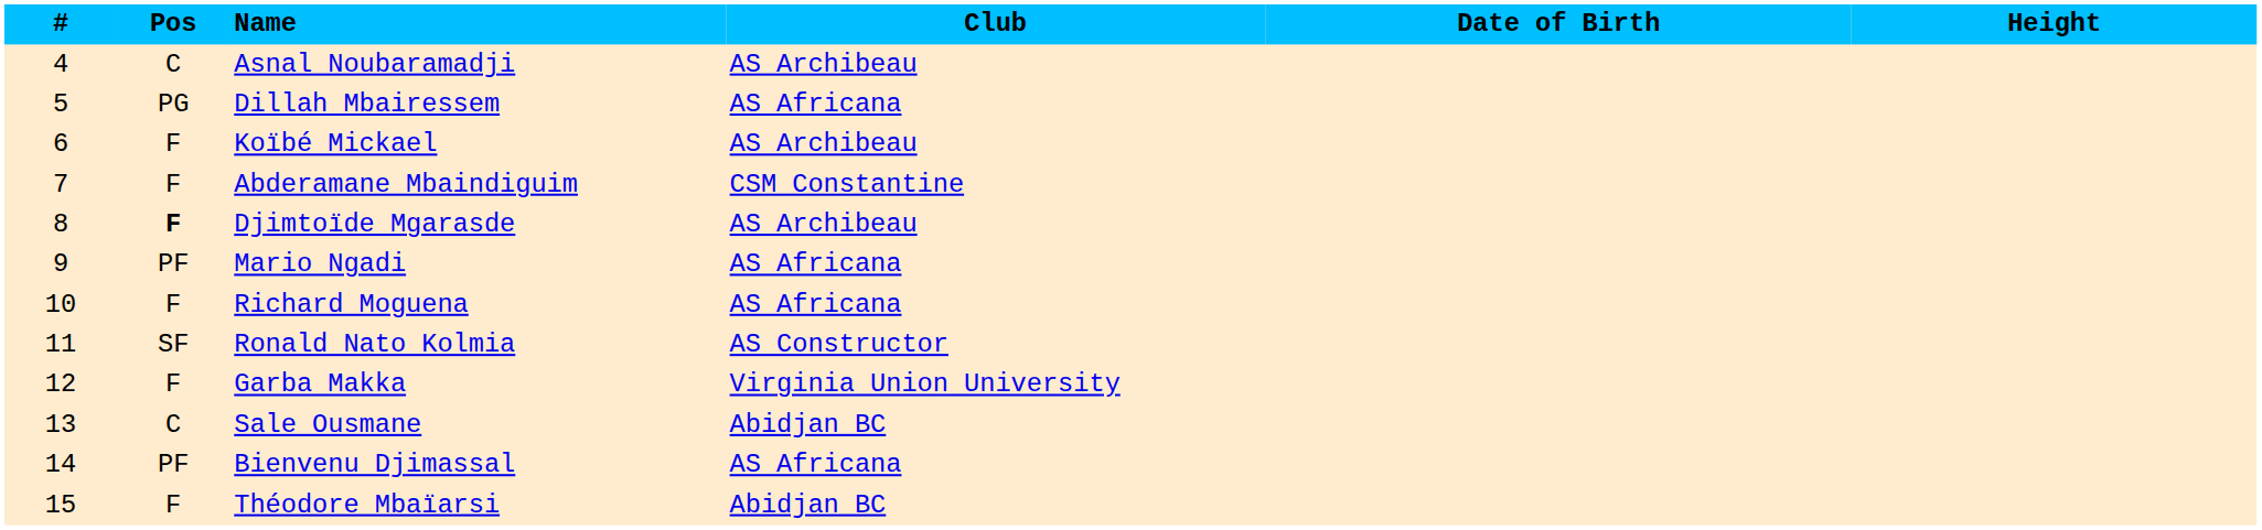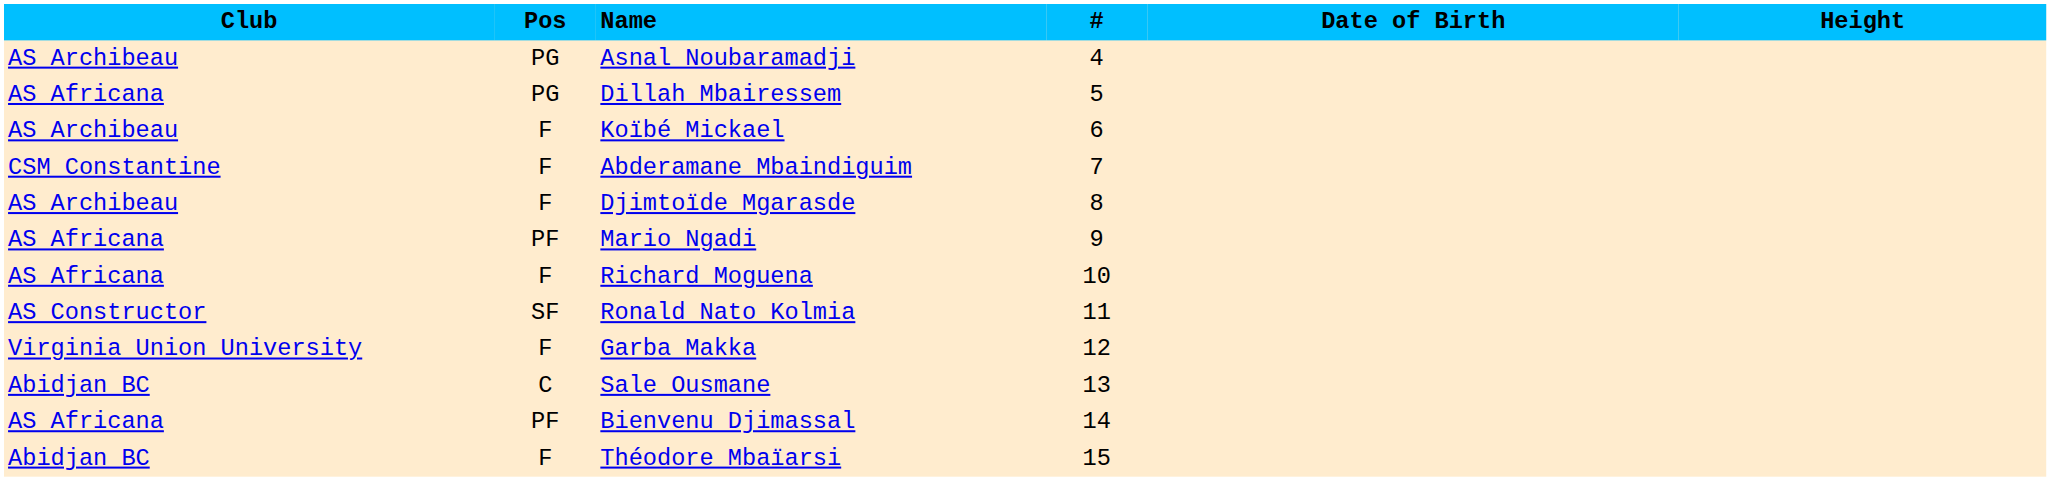 <table border=0 cellpadding=2 cellspacing=0  |- bgcolor=#FFECCE style="text-align:center; font-size:90%;" width=80%>
 <tr bgcolor=#00BFFF>
-<th width=5%>#</th>
+<th width=24%>Club</th>
 <th width=5%>Pos</th>
 <th width=22% align=left>Name</th>
-<th width=24%>Club</th>
+<th width=5%>#</th>
 <th width=26%>Date of Birth</th>
 <th width=18%>Height</th>
 </tr>
 <tr>
+<td align=left> <a href='#'>AS Archibeau</a></td>
+<td>PG</td>
+<td align=left><a href='#'>Asnal Noubaramadji</a></td>
 <td>4</td>
-<td>C</td>
-<td align=left><a href='#'>Asnal Noubaramadji</a></td>
-<td align=left> <a href='#'>AS Archibeau</a></td>
 <td align=left></td>
 <td></td>
 </tr>
 <tr>
-<td>5</td>
+<td align=left> <a href='#'>AS Africana</a></td>
 <td>PG</td>
 <td align=left><a href='#'>Dillah Mbairessem</a></td>
-<td align=left> <a href='#'>AS Africana</a></td>
+<td>5</td>
 <td align=left></td>
 <td></td>
 </tr>
 <tr>
-<td>6</td>
+<td align=left> <a href='#'>AS Archibeau</a></td>
 <td>F</td>
 <td align=left><a href='#'>Koïbé Mickael</a></td>
-<td align=left> <a href='#'>AS Archibeau</a></td>
+<td>6</td>
 <td align=left></td>
 <td></td>
 </tr>
 <tr>
-<td>7</td>
+<td align=left> <a href='#'>CSM Constantine</a></td>
 <td>F</td>
 <td align=left><a href='#'>Abderamane Mbaindiguim</a></td>
-<td align=left> <a href='#'>CSM Constantine</a></td>
+<td>7</td>
 <td align=left></td>
 <td></td>
 </tr>
 <tr>
+<td align=left> <a href='#'>AS Archibeau</a></td>
+<td>F</td>
+<td align=left><a href='#'>Djimtoïde Mgarasde</a></td>
 <td>8</td>
-<td><strong>F</strong></td>
-<td align=left><a href='#'>Djimtoïde Mgarasde</a></td>
-<td align=left> <a href='#'>AS Archibeau</a></td>
 <td align=left></td>
 <td></td>
 </tr>
 <tr>
-<td>9</td>
+<td align=left> <a href='#'>AS Africana</a></td>
 <td>PF</td>
 <td align=left><a href='#'>Mario Ngadi</a></td>
-<td align=left> <a href='#'>AS Africana</a></td>
+<td>9</td>
 <td align=left></td>
 <td></td>
 </tr>
 <tr>
-<td>10</td>
+<td align=left> <a href='#'>AS Africana</a></td>
 <td>F</td>
 <td align=left><a href='#'>Richard Moguena</a></td>
-<td align=left> <a href='#'>AS Africana</a></td>
+<td>10</td>
 <td align=left></td>
 <td></td>
 </tr>
 <tr>
-<td>11</td>
+<td align=left> <a href='#'>AS Constructor</a></td>
 <td>SF</td>
 <td align=left><a href='#'>Ronald Nato Kolmia</a></td>
-<td align=left> <a href='#'>AS Constructor</a></td>
+<td>11</td>
 <td align=left></td>
 <td></td>
 </tr>
 <tr>
-<td>12</td>
+<td align=left> <a href='#'>Virginia Union University</a></td>
 <td>F</td>
 <td align=left><a href='#'>Garba Makka</a></td>
-<td align=left> <a href='#'>Virginia Union University</a></td>
+<td>12</td>
 <td align=left></td>
 <td></td>
 </tr>
 <tr>
-<td>13</td>
+<td align=left> <a href='#'>Abidjan BC</a></td>
 <td>C</td>
 <td align=left><a href='#'>Sale Ousmane</a></td>
-<td align=left> <a href='#'>Abidjan BC</a></td>
+<td>13</td>
 <td align=left></td>
 <td></td>
 </tr>
 <tr>
-<td>14</td>
+<td align=left> <a href='#'>AS Africana</a></td>
 <td>PF</td>
 <td align=left><a href='#'>Bienvenu Djimassal</a></td>
-<td align=left> <a href='#'>AS Africana</a></td>
+<td>14</td>
 <td align=left></td>
 <td></td>
 </tr>
 <tr>
-<td>15</td>
+<td align=left> <a href='#'>Abidjan BC</a></td>
 <td>F</td>
 <td align=left><a href='#'>Théodore Mbaïarsi</a></td>
-<td align=left> <a href='#'>Abidjan BC</a></td>
+<td>15</td>
 <td align=left></td>
 <td></td>
 </tr>
 </table>
